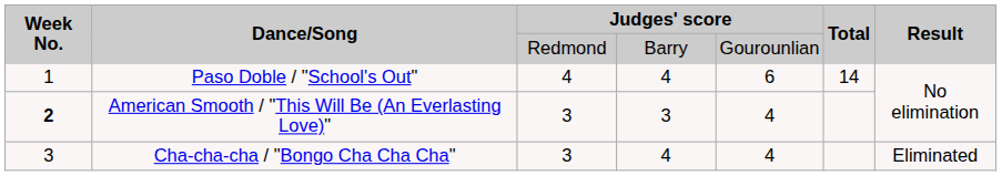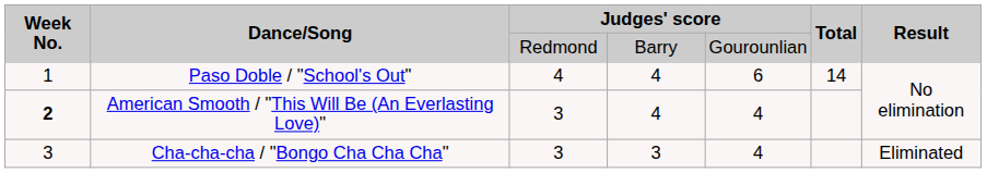 <table class="wikitable collapsible">
 <tr>
 <th rowspan="2" style="background:#ccc; text-align:Center;"><strong>Week No.</strong></th>
 <th rowspan="2" style="background:#ccc; text-align:Center;"><strong>Dance/Song</strong></th>
 <th colspan="3" style="background:#ccc; text-align:Center;"><strong>Judges' score</strong></th>
 <th rowspan="2" style="background:#ccc; text-align:Center;"><strong>Total</strong></th>
 <th rowspan="2" style="background:#ccc; text-align:Center;"><strong>Result</strong></th>
 </tr>
 <tr style="text-align:center; background:#ccc;">
 <td style="width:10%; ">Redmond</td>
 <td style="width:10%; ">Barry</td>
 <td style="width:10%; ">Gourounlian</td>
 </tr>
 <tr style="text-align:center; background:#faf6f6;">
 <td>1</td>
 <td><a href='#'>Paso Doble</a> / "<a href='#'>School's Out</a>"</td>
 <td>4</td>
 <td>4</td>
 <td>6</td>
 <td>14</td>
 <td rowspan="2">No elimination</td>
 </tr>
 <tr style="text-align:center; background:#faf6f6;">
 <td><strong>2</strong></td>
 <td><a href='#'>American Smooth</a> / "<a href='#'>This Will Be (An Everlasting Love)</a>"</td>
 <td>3</td>
-<td>3</td>
+<td>4</td>
 <td>4</td>
 <td></td>
 </tr>
 <tr style="text-align:center; background:#faf6f6;">
 <td>3</td>
 <td><a href='#'>Cha-cha-cha</a> / "<a href='#'>Bongo Cha Cha Cha</a>"</td>
 <td>3</td>
-<td>4</td>
+<td>3</td>
 <td>4</td>
 <td></td>
 <td>Eliminated</td>
 </tr>
 </table>
